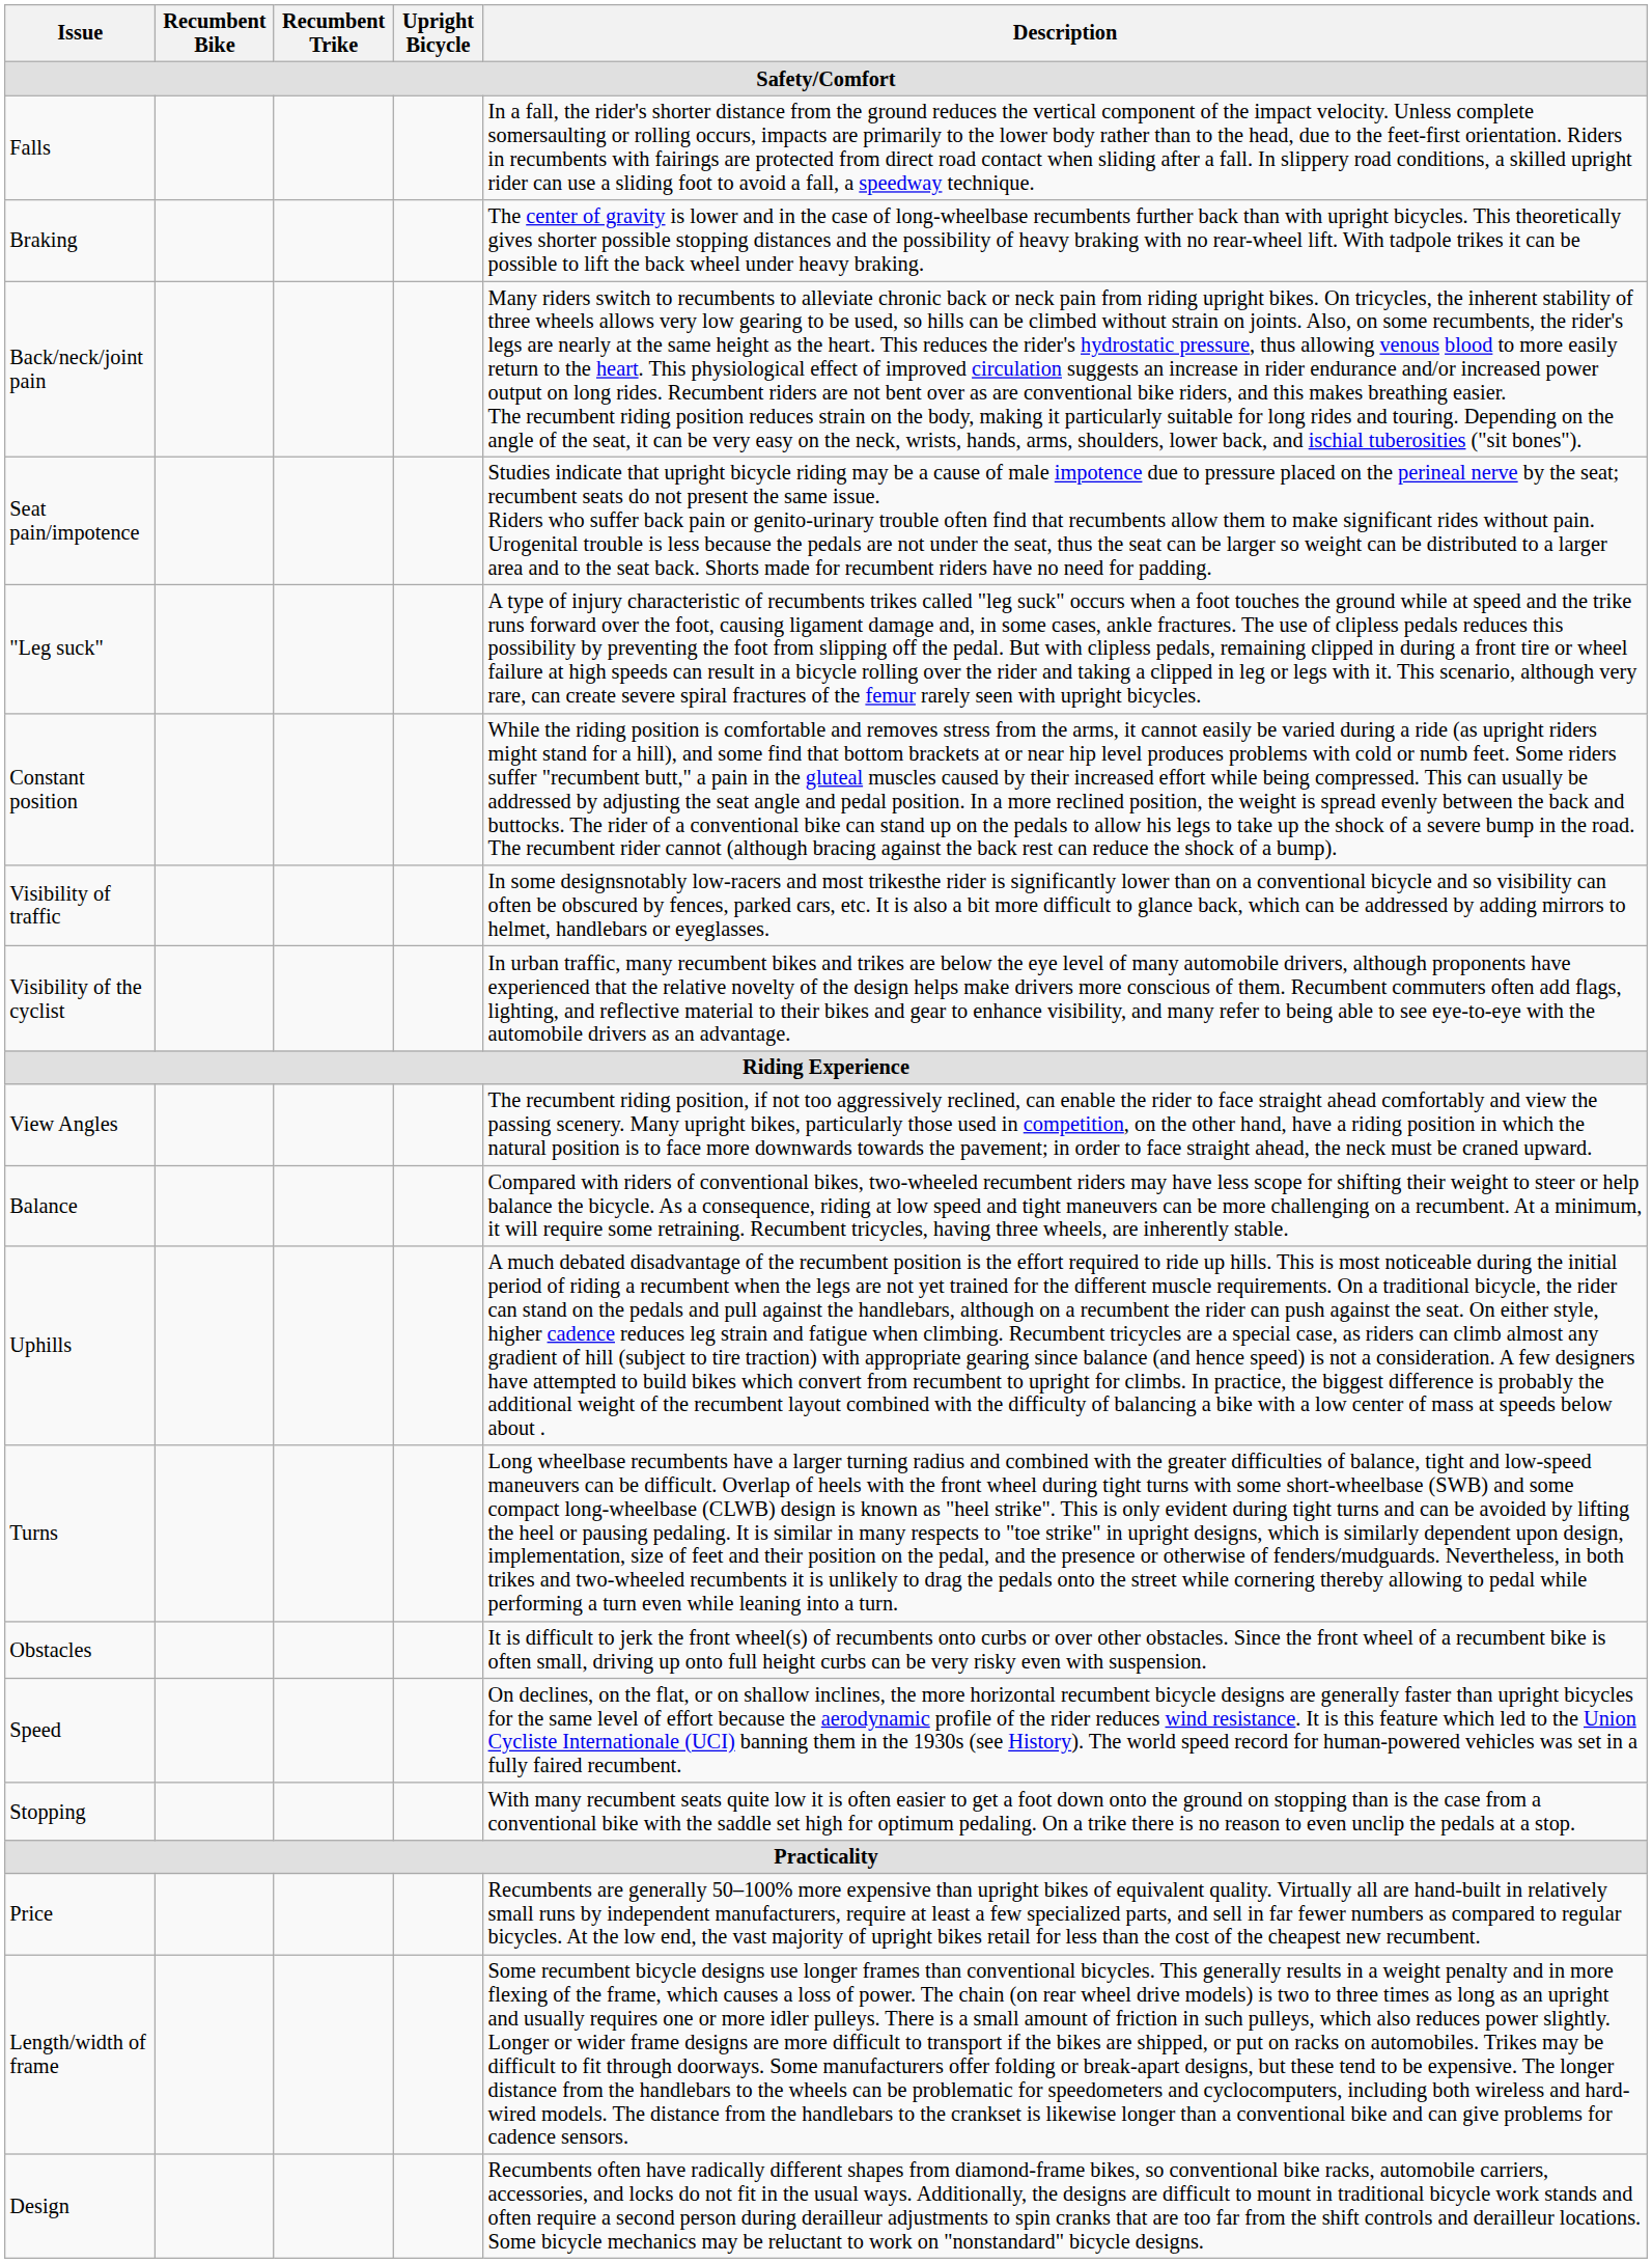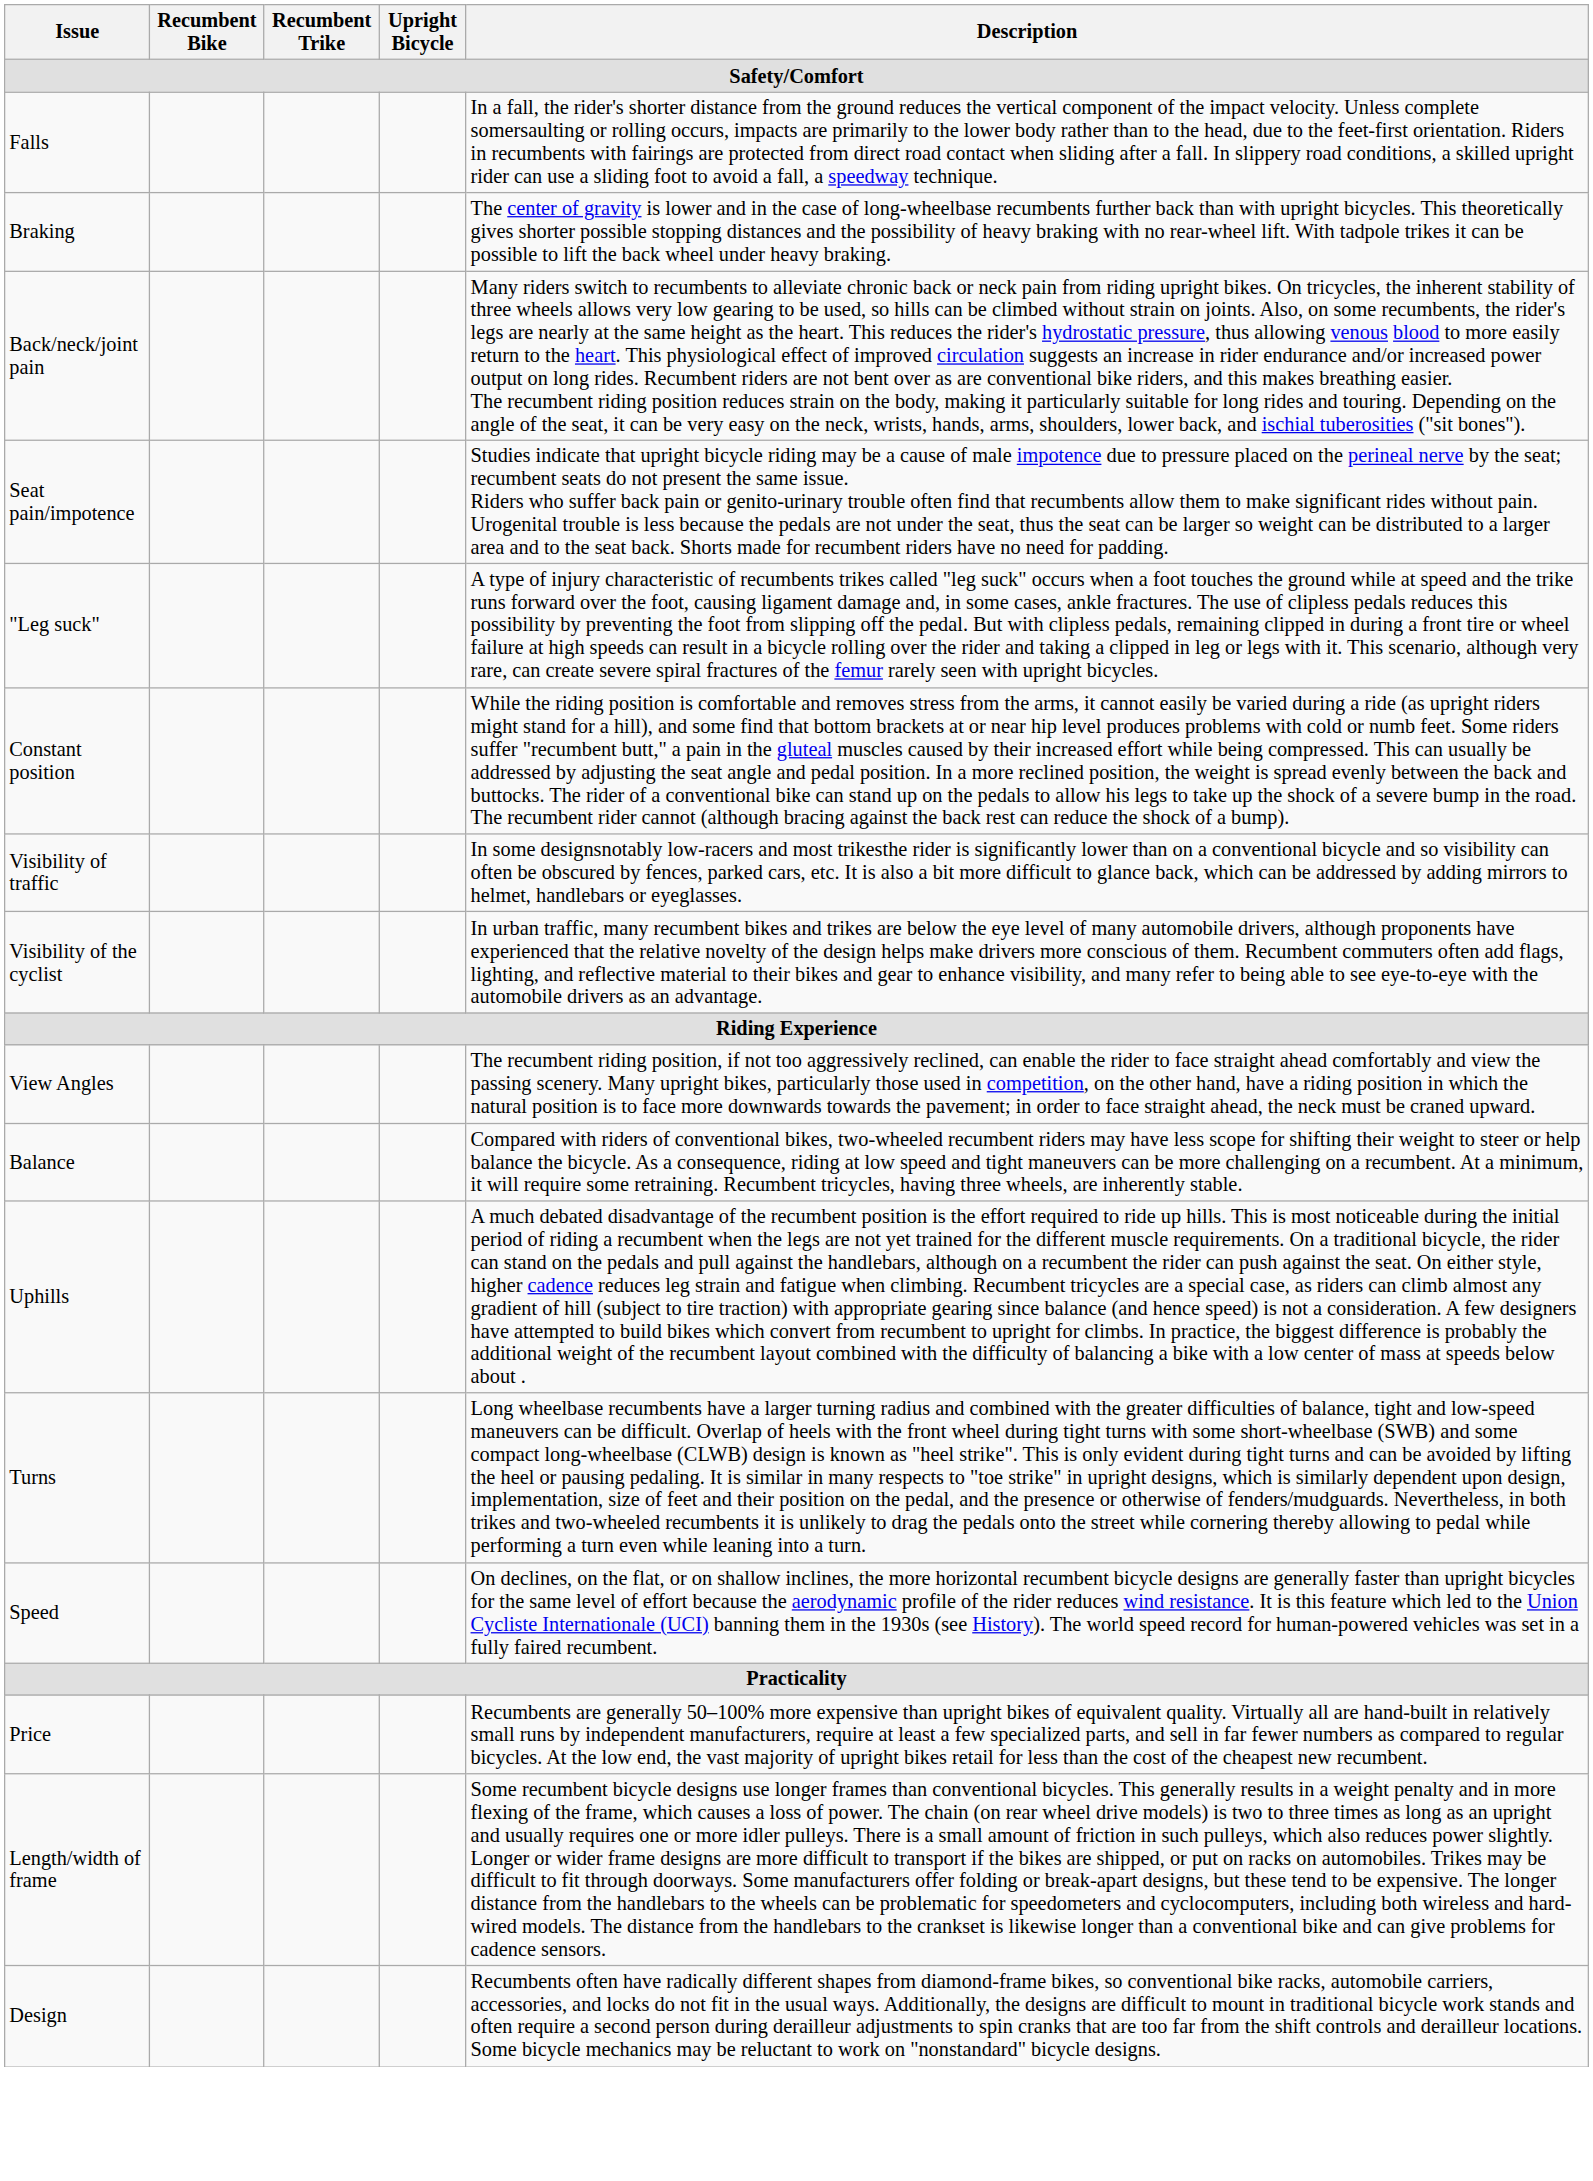 <table class="wikitable">
 <tr>
 <th>Issue</th>
 <th>Recumbent Bike</th>
 <th>Recumbent Trike</th>
 <th>Upright Bicycle</th>
 <th>Description</th>
 </tr>
 <tr>
 <th style="background: #E0E0E0" colspan=5>Safety/Comfort</th>
 </tr>
 <tr>
 <td>Falls</td>
 <td></td>
 <td></td>
 <td></td>
 <td>In a fall, the rider's shorter distance from the ground reduces the vertical component of the impact velocity. Unless complete somersaulting or rolling occurs, impacts are primarily to the lower body rather than to the head, due to the feet-first orientation. Riders in recumbents with fairings are protected from direct road contact when sliding after a fall. In slippery road conditions, a skilled upright rider can use a sliding foot to avoid a fall, a <a href='#'>speedway</a> technique.</td>
 </tr>
 <tr>
 <td>Braking</td>
 <td></td>
 <td></td>
 <td></td>
 <td>The <a href='#'>center of gravity</a> is lower and in the case of long-wheelbase recumbents further back than with upright bicycles. This theoretically gives shorter possible stopping distances and the possibility of heavy braking with no rear-wheel lift.  With tadpole trikes it can be possible to lift the back wheel under heavy braking.</td>
 </tr>
 <tr>
 <td>Back/neck/joint pain</td>
 <td></td>
 <td></td>
 <td></td>
 <td>Many riders switch to recumbents to alleviate chronic back or neck pain from riding upright bikes. On tricycles, the inherent stability of three wheels allows very low gearing to be used, so hills can be climbed without strain on joints. Also, on some recumbents, the rider's legs are nearly at the same height as the heart. This reduces the rider's <a href='#'>hydrostatic pressure</a>, thus allowing <a href='#'>venous</a> <a href='#'>blood</a> to more easily return to the <a href='#'>heart</a>. This physiological effect of improved <a href='#'>circulation</a> suggests an increase in rider endurance and/or increased power output on long rides. Recumbent riders are not bent over as are conventional bike riders, and this makes breathing easier.<br>The recumbent riding position reduces strain on the body, making it particularly suitable for long rides and touring. Depending on the angle of the seat, it can be very easy on the neck, wrists, hands, arms, shoulders, lower back, and <a href='#'>ischial tuberosities</a> ("sit bones").</td>
 </tr>
 <tr>
 <td>Seat pain/impotence</td>
 <td></td>
 <td></td>
 <td></td>
 <td>Studies indicate that upright bicycle riding may be a cause of male <a href='#'>impotence</a> due to pressure placed on the <a href='#'>perineal nerve</a> by the seat; recumbent seats do not present the same issue.<br>Riders who suffer back pain or genito-urinary trouble often find that recumbents allow them to make significant rides without pain. Urogenital trouble is less because the pedals are not under the seat, thus the seat can be larger so weight can be distributed to a larger area and to the seat back. Shorts made for recumbent riders have no need for padding.</td>
 </tr>
 <tr>
 <td>"Leg suck"</td>
 <td></td>
 <td></td>
 <td></td>
 <td>A type of injury characteristic of recumbents trikes called "leg suck" occurs when a foot touches the ground while at speed and the trike runs forward over the foot, causing ligament damage and, in some cases, ankle fractures. The use of clipless pedals reduces this possibility by preventing the foot from slipping off the pedal. But with clipless pedals, remaining clipped in during a front tire or wheel failure at high speeds can result in a bicycle rolling over the rider and taking a clipped in leg or legs with it. This scenario, although very rare, can create severe spiral fractures of the <a href='#'>femur</a> rarely seen with upright bicycles.</td>
 </tr>
 <tr>
 <td>Constant position</td>
 <td></td>
 <td></td>
 <td></td>
 <td>While the riding position is comfortable and removes stress from the arms, it cannot easily be varied during a ride (as upright riders might stand for a hill), and some find that bottom brackets at or near hip level produces problems with cold or numb feet. Some riders suffer "recumbent butt," a pain in the <a href='#'>gluteal</a> muscles caused by their increased effort while being compressed. This can usually be addressed by adjusting the seat angle and pedal position. In a more reclined position, the weight is spread evenly between the back and buttocks. The rider of a conventional bike can stand up on the pedals to allow his legs to take up the shock of a severe bump in the road. The recumbent rider cannot (although bracing against the back rest can reduce the shock of a bump).</td>
 </tr>
 <tr>
 <td>Visibility of traffic</td>
 <td></td>
 <td></td>
 <td></td>
 <td>In some designsnotably low-racers and most trikesthe rider is significantly lower than on a conventional bicycle and so visibility can often be obscured by fences, parked cars, etc. It is also a bit more difficult to glance back, which can be addressed by adding mirrors to helmet, handlebars or eyeglasses.</td>
 </tr>
 <tr>
 <td>Visibility of the cyclist</td>
 <td></td>
 <td></td>
 <td></td>
 <td>In urban traffic, many recumbent bikes and trikes are below the eye level of many automobile drivers, although proponents have experienced that the relative novelty of the design helps make drivers more conscious of them. Recumbent commuters often add flags, lighting, and reflective material to their bikes and gear to enhance visibility, and many refer to being able to see eye-to-eye with the automobile drivers as an advantage.</td>
 </tr>
 <tr>
 <th style="background: #E0E0E0" colspan=5>Riding Experience</th>
 </tr>
 <tr>
 <td>View Angles</td>
 <td></td>
 <td></td>
 <td></td>
 <td>The recumbent riding position, if not too aggressively reclined, can enable the rider to face straight ahead comfortably and view the passing scenery. Many upright bikes, particularly those used in <a href='#'>competition</a>, on the other hand, have a riding position in which the natural position is to face more downwards towards the pavement; in order to face straight ahead, the neck must be craned upward.</td>
 </tr>
 <tr>
 <td>Balance</td>
 <td></td>
 <td></td>
 <td></td>
 <td>Compared with riders of conventional bikes, two-wheeled recumbent riders may have less scope for shifting their weight to steer or help balance the bicycle. As a consequence, riding at low speed and tight maneuvers can be more challenging on a recumbent.  At a minimum, it will require some retraining. Recumbent tricycles, having three wheels, are inherently stable.</td>
 </tr>
 <tr>
 <td>Uphills</td>
 <td></td>
 <td></td>
 <td></td>
 <td>A much debated disadvantage of the recumbent position is the effort required to ride up hills. This is most noticeable during the initial period of riding a recumbent when the legs are not yet trained for the different muscle requirements. On a traditional bicycle, the rider can stand on the pedals and pull against the handlebars, although on a recumbent the rider can push against the seat. On either style, higher <a href='#'>cadence</a> reduces leg strain and fatigue when climbing. Recumbent tricycles are a special case, as riders can climb almost any gradient of hill (subject to tire traction) with appropriate gearing since balance (and hence speed) is not a consideration. A few designers have attempted to build bikes which convert from recumbent to upright for climbs. In practice, the biggest difference is probably the additional weight of the recumbent layout combined with the difficulty of balancing a bike with a low center of mass at speeds below about .</td>
 </tr>
 <tr>
 <td>Turns</td>
 <td></td>
 <td></td>
 <td></td>
 <td>Long wheelbase recumbents have a larger turning radius and combined with the greater difficulties of balance, tight and low-speed maneuvers can be difficult. Overlap of heels with the front wheel during tight turns with some short-wheelbase (SWB) and some compact long-wheelbase (CLWB) design is known as "heel strike". This is only evident during tight turns and can be avoided by lifting the heel or pausing pedaling. It is similar in many respects to "toe strike" in upright designs, which is similarly dependent upon design, implementation, size of feet and their position on the pedal, and the presence or otherwise of fenders/mudguards. Nevertheless, in both trikes and two-wheeled recumbents it is unlikely to drag the pedals onto the street while cornering thereby allowing to pedal while performing a turn even while leaning into a turn.</td>
 </tr>
 <tr>
-<td>Obstacles</td>
-<td></td>
-<td></td>
-<td></td>
-<td>It is difficult to jerk the front wheel(s) of recumbents onto curbs or over other obstacles. Since the front wheel of a recumbent bike is often small, driving up onto full height curbs can be very risky even with suspension.</td>
-</tr>
-<tr>
 <td>Speed</td>
 <td></td>
 <td></td>
 <td></td>
 <td>On declines, on the flat, or on shallow inclines, the more horizontal recumbent bicycle designs are generally faster than upright bicycles for the same level of effort because the <a href='#'>aerodynamic</a> profile of the rider reduces <a href='#'>wind resistance</a>. It is this feature which led to the <a href='#'>Union Cycliste Internationale (UCI)</a> banning them in the 1930s (see <a href='#'>History</a>). The world speed record for human-powered vehicles was set in a fully faired recumbent.</td>
-</tr>
-<tr>
-<td>Stopping</td>
-<td></td>
-<td></td>
-<td></td>
-<td>With many recumbent seats quite low it is often easier to get a foot down onto the ground on stopping than is the case from a conventional bike with the saddle set high for optimum pedaling.  On a trike there is no reason to even unclip the pedals at a stop.</td>
 </tr>
 <tr style="background: #E0E0E0">
 <th style="background: #E0E0E0" colspan=5>Practicality</th>
 </tr>
 <tr>
 <td>Price</td>
 <td></td>
 <td></td>
 <td></td>
 <td>Recumbents are generally 50–100% more expensive than upright bikes of equivalent quality. Virtually all are hand-built in relatively small runs by independent manufacturers, require at least a few specialized parts, and sell in far fewer numbers as compared to regular bicycles. At the low end, the vast majority of upright bikes retail for less than the cost of the cheapest new recumbent.</td>
 </tr>
 <tr>
 <td>Length/width of frame</td>
 <td></td>
 <td></td>
 <td></td>
 <td>Some recumbent bicycle designs use longer frames than conventional bicycles.  This generally results in a weight penalty and in more flexing of the frame, which causes a loss of power.  The chain (on rear wheel drive models) is two to three times as long as an upright and usually requires one or more idler pulleys.  There is a small amount of friction in such pulleys, which also reduces power slightly.  Longer or wider frame designs are more difficult to transport if the bikes are shipped, or put on racks on automobiles.  Trikes may be difficult to fit through doorways.  Some manufacturers offer folding or break-apart designs, but these tend to be expensive.  The longer distance from the handlebars to the wheels can be problematic for speedometers and cyclocomputers, including both wireless and hard-wired models.  The distance from the handlebars to the crankset is likewise longer than a conventional bike and can give problems for cadence sensors.</td>
 </tr>
 <tr>
 <td>Design</td>
 <td></td>
 <td></td>
 <td></td>
 <td>Recumbents often have radically different shapes from diamond-frame bikes, so conventional bike racks, automobile carriers, accessories, and locks do not fit in the usual ways. Additionally, the designs are difficult to mount in traditional bicycle work stands and often require a second person during derailleur adjustments to spin cranks that are too far from the shift controls and derailleur locations. Some bicycle mechanics may be reluctant to work on "nonstandard" bicycle designs.</td>
 </tr>
 </table>
